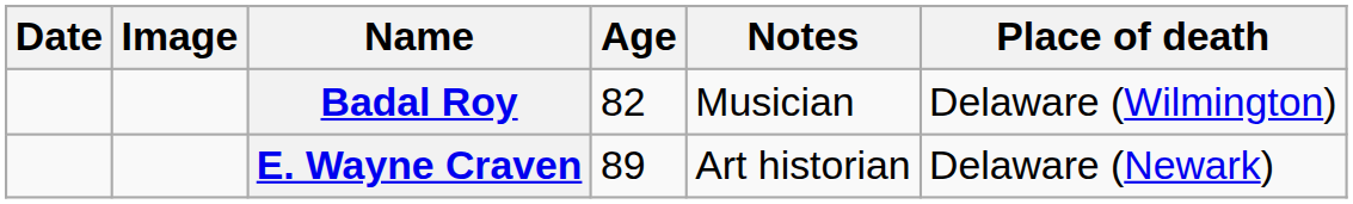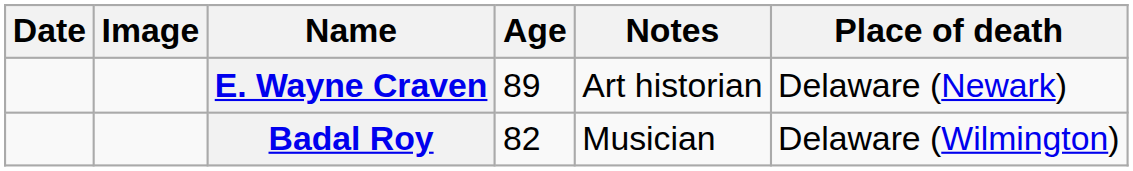 <table class="wikitable sortable plainrowheaders">
 <tr valign=bottom>
 <th scope="col">Date</th>
 <th scope="col">Image</th>
 <th scope="col">Name</th>
 <th scope="col">Age</th>
 <th scope="col">Notes</th>
 <th scope="col">Place of death</th>
 </tr>
 <tr>
 <td></td>
 <td></td>
+<th scope="row"><a href='#'>E. Wayne Craven</a></th>
+<td>89</td>
+<td>Art historian</td>
+<td>Delaware (<a href='#'>Newark</a>)</td>
+</tr>
+<tr>
+<td></td>
+<td></td>
 <th scope="row"><a href='#'>Badal Roy</a></th>
 <td>82</td>
 <td>Musician</td>
 <td>Delaware (<a href='#'>Wilmington</a>)</td>
 </tr>
-<tr>
-<td></td>
-<td></td>
-<th scope="row"><a href='#'>E. Wayne Craven</a></th>
-<td>89</td>
-<td>Art historian</td>
-<td>Delaware (<a href='#'>Newark</a>)</td>
-</tr>
 </table>
